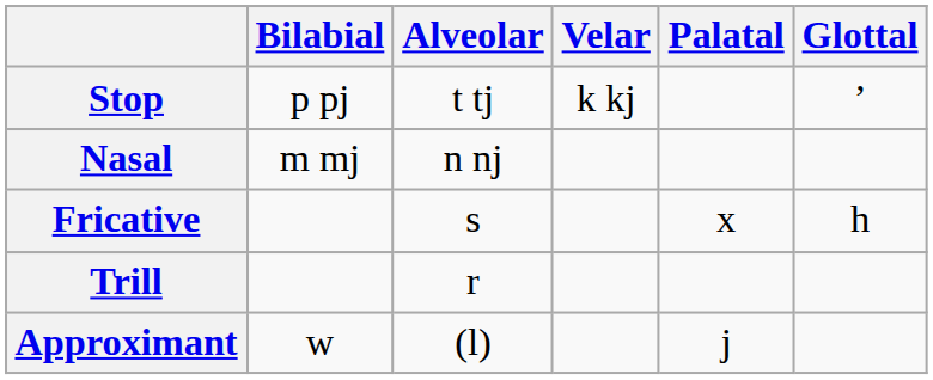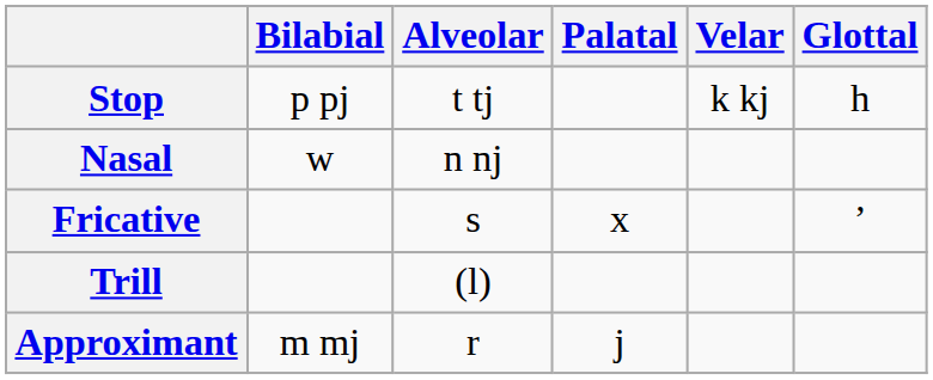 <table class="wikitable" style="text-align:center">
 <tr>
 <th></th>
 <th><a href='#'>Bilabial</a></th>
 <th><a href='#'>Alveolar</a></th>
+<th><a href='#'>Palatal</a></th>
 <th><a href='#'>Velar</a></th>
-<th><a href='#'>Palatal</a></th>
 <th><a href='#'>Glottal</a></th>
 </tr>
 <tr>
 <th><a href='#'>Stop</a></th>
 <td>p pj</td>
 <td>t tj</td>
+<td></td>
 <td>k kj</td>
-<td></td>
-<td>ʼ</td>
+<td>h</td>
 </tr>
 <tr>
 <th><a href='#'>Nasal</a></th>
-<td>m mj</td>
+<td>w</td>
 <td>n nj</td>
 <td></td>
 <td></td>
 <td></td>
 </tr>
 <tr>
 <th><a href='#'>Fricative</a></th>
 <td></td>
 <td>s</td>
+<td>x</td>
 <td></td>
-<td>x</td>
-<td>h</td>
+<td>ʼ</td>
 </tr>
 <tr>
 <th><a href='#'>Trill</a></th>
 <td></td>
-<td>r</td>
+<td>(l)</td>
 <td></td>
 <td></td>
 <td></td>
 </tr>
 <tr>
 <th><a href='#'>Approximant</a></th>
-<td>w</td>
-<td>(l)</td>
+<td>m mj</td>
+<td>r</td>
+<td>j</td>
 <td></td>
-<td>j</td>
 <td></td>
 </tr>
 </table>
